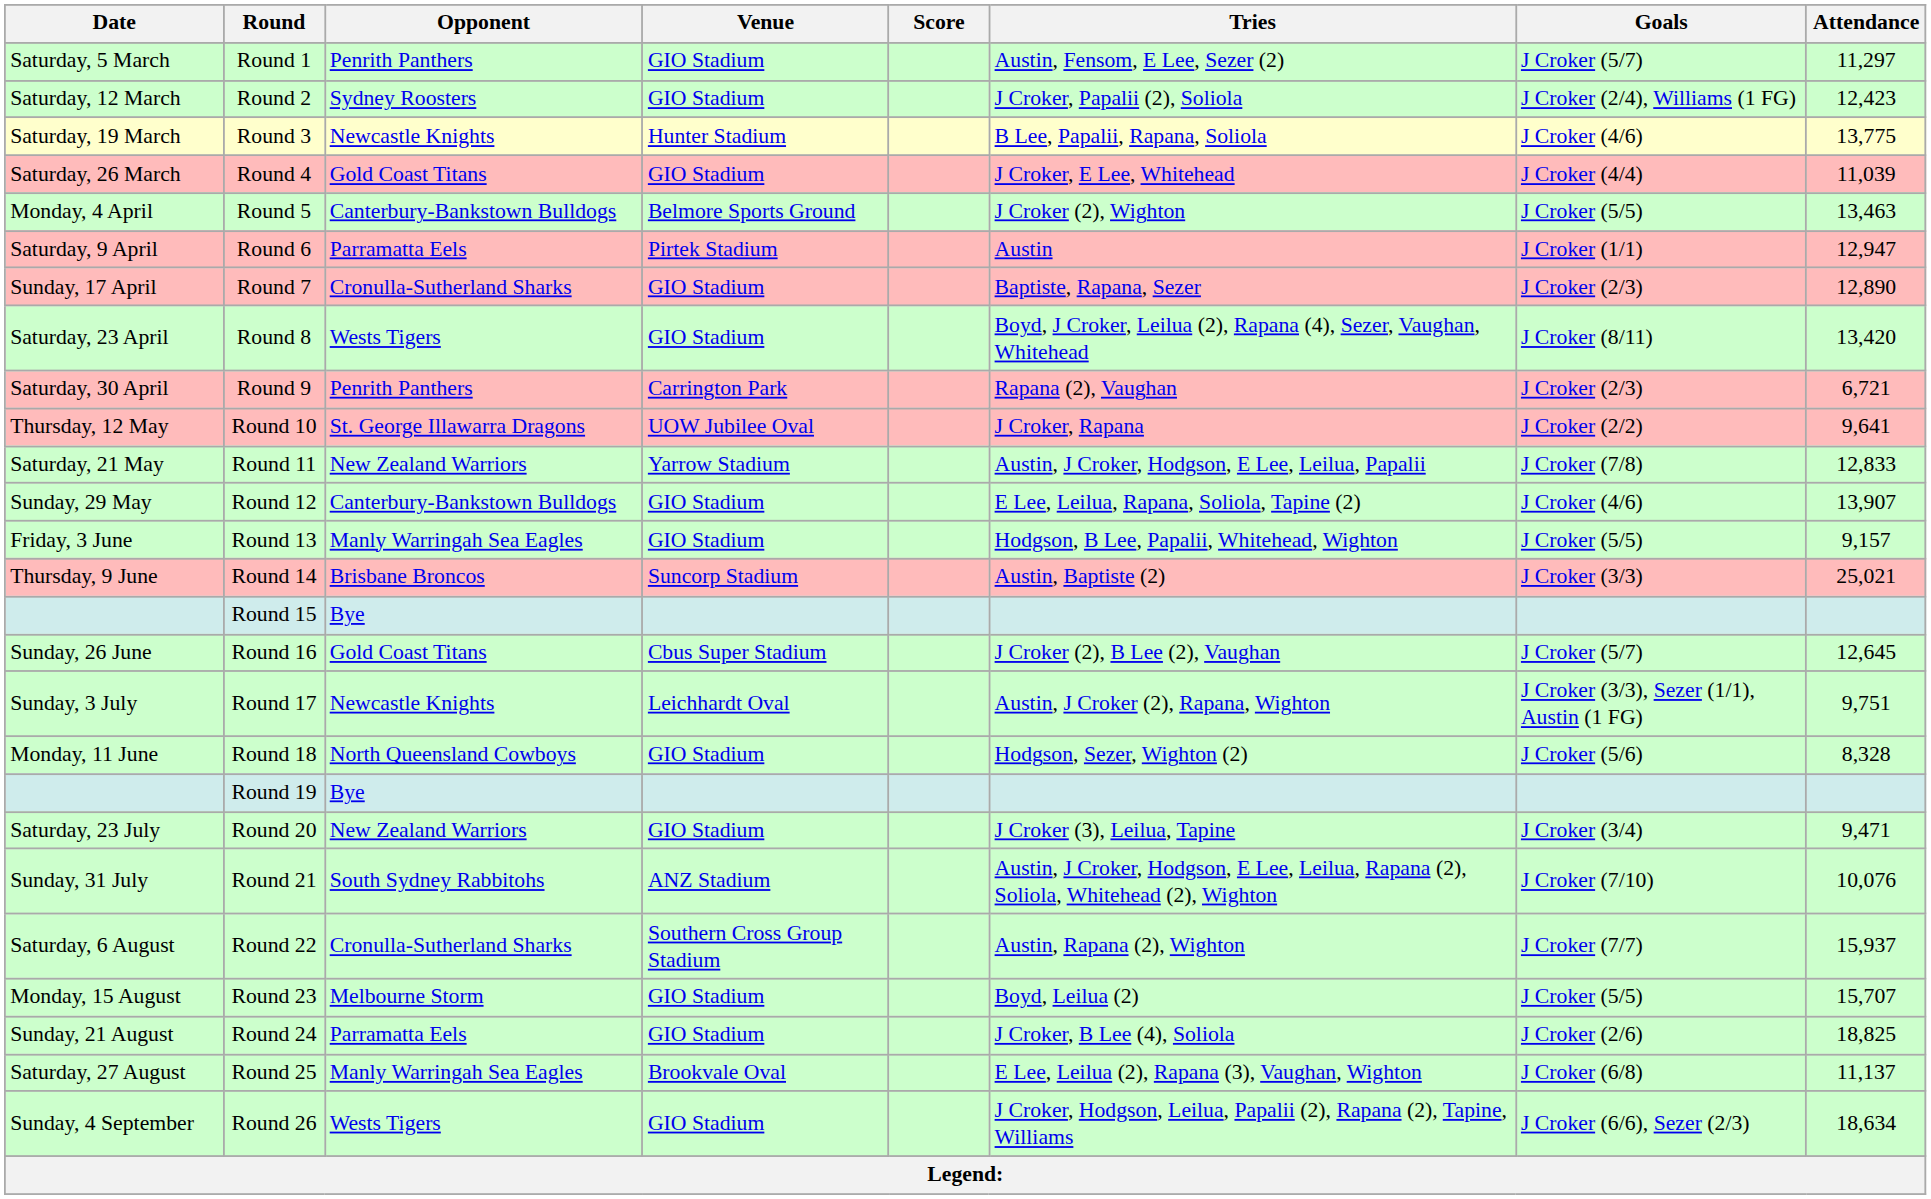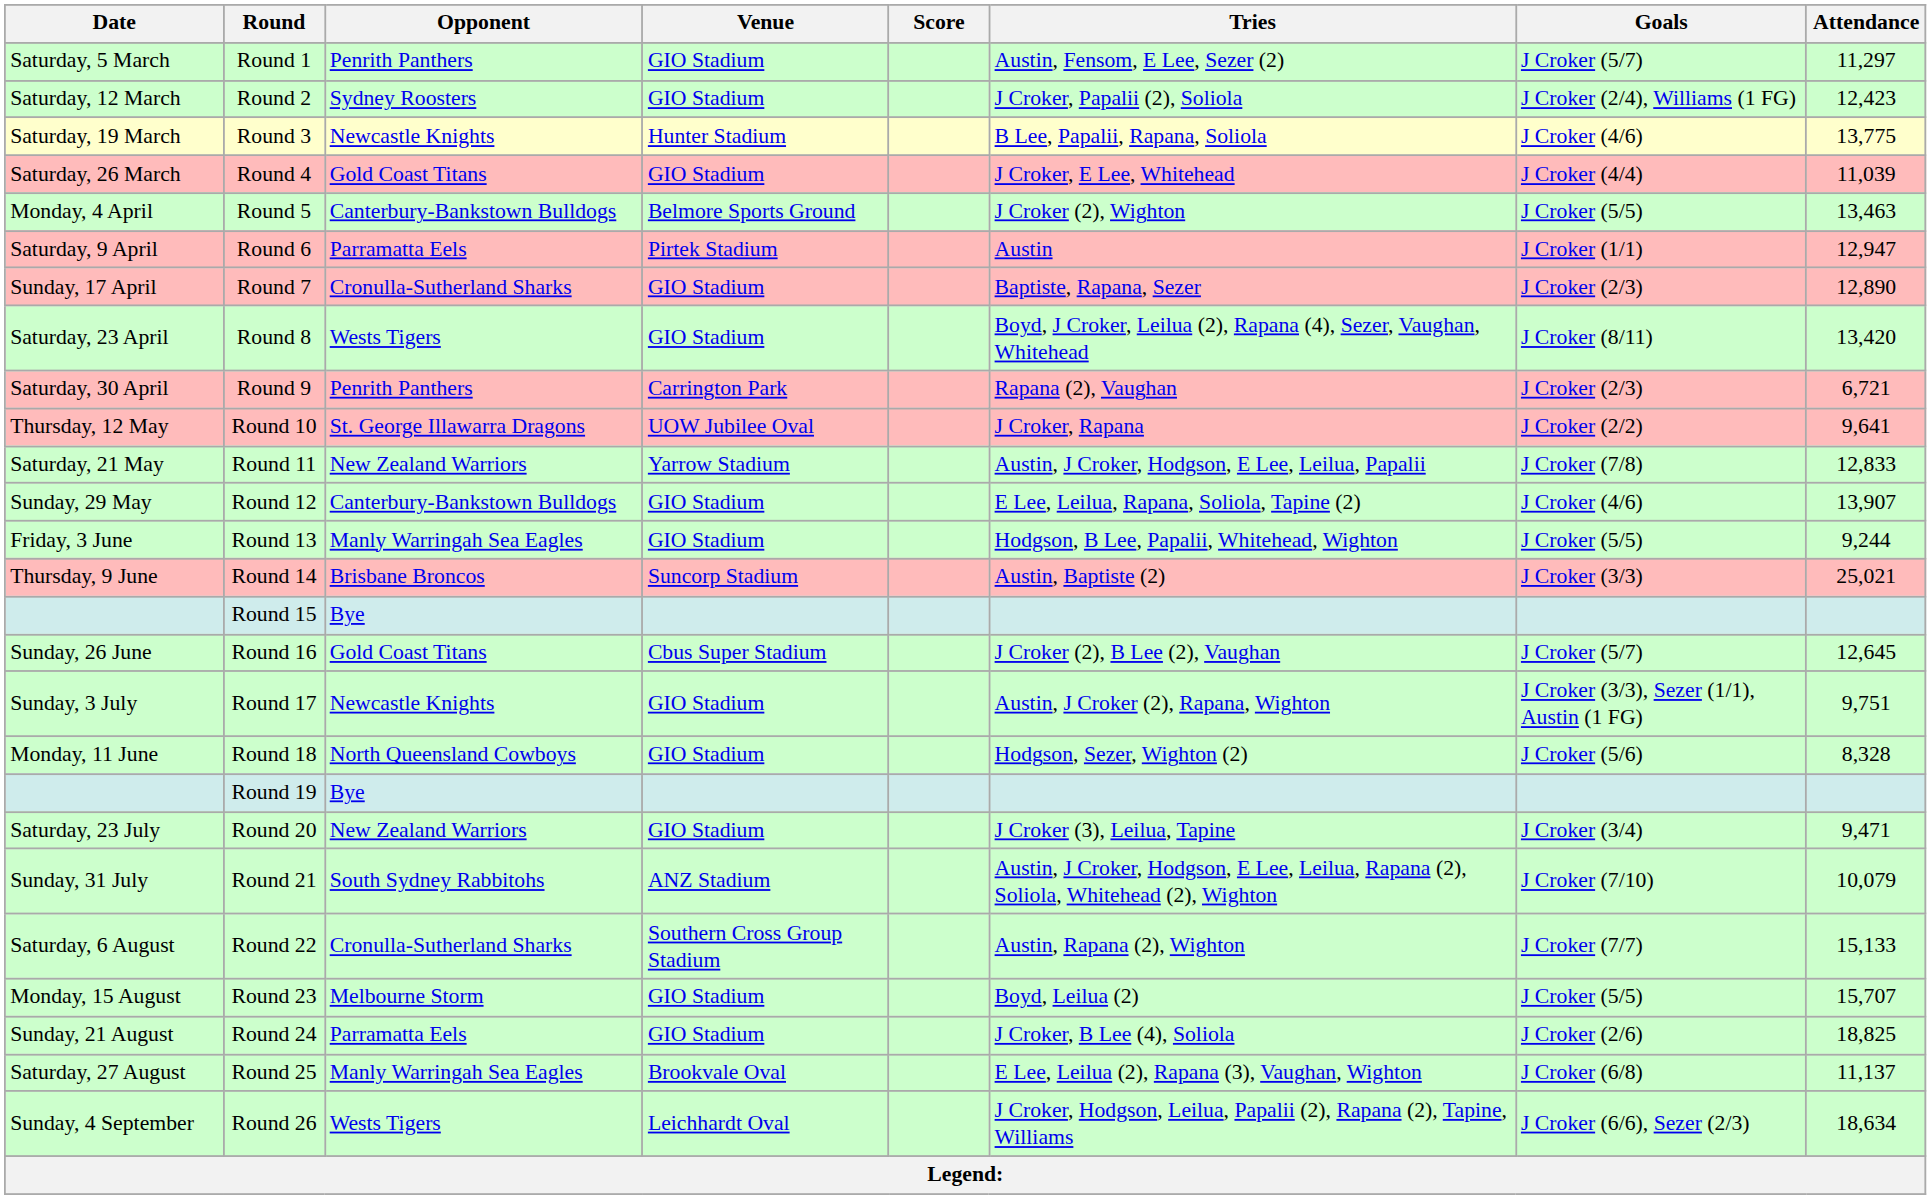 <table class="wikitable" style="font-size:75%;">
 <tr>
 <th width="115">Date</th>
 <th width="50">Round</th>
 <th width="170">Opponent</th>
 <th width="130">Venue</th>
 <th width="50">Score</th>
 <th width="285">Tries</th>
 <th width="155">Goals</th>
 <th width="60">Attendance</th>
 </tr>
 <tr bgcolor= #CCFFCC>
 <td>Saturday, 5 March</td>
 <td style="text-align:center;">Round 1</td>
 <td> <a href='#'>Penrith Panthers</a></td>
 <td><a href='#'>GIO Stadium</a></td>
 <td style="text-align:center;"></td>
 <td><a href='#'>Austin</a>, <a href='#'>Fensom</a>, <a href='#'>E Lee</a>, <a href='#'>Sezer</a> (2)</td>
 <td><a href='#'>J Croker</a> (5/7)</td>
 <td style="text-align:center;">11,297</td>
 </tr>
 <tr bgcolor= #CCFFCC>
 <td>Saturday, 12 March</td>
 <td style="text-align:center;">Round 2</td>
 <td> <a href='#'>Sydney Roosters</a></td>
 <td><a href='#'>GIO Stadium</a></td>
 <td style="text-align:center;"></td>
 <td><a href='#'>J Croker</a>, <a href='#'>Papalii</a> (2), <a href='#'>Soliola</a></td>
 <td><a href='#'>J Croker</a> (2/4), <a href='#'>Williams</a> (1 FG)</td>
 <td style="text-align:center;">12,423</td>
 </tr>
 <tr bgcolor= #FFFFCC>
 <td>Saturday, 19 March</td>
 <td style="text-align:center;">Round 3</td>
 <td> <a href='#'>Newcastle Knights</a></td>
 <td><a href='#'>Hunter Stadium</a></td>
 <td style="text-align:center;"></td>
 <td><a href='#'>B Lee</a>, <a href='#'>Papalii</a>, <a href='#'>Rapana</a>, <a href='#'>Soliola</a></td>
 <td><a href='#'>J Croker</a> (4/6)</td>
 <td style="text-align:center;">13,775</td>
 </tr>
 <tr bgcolor= #FFBBBB>
 <td>Saturday, 26 March</td>
 <td style="text-align:center;">Round 4</td>
 <td> <a href='#'>Gold Coast Titans</a></td>
 <td><a href='#'>GIO Stadium</a></td>
 <td style="text-align:center;"></td>
 <td><a href='#'>J Croker</a>, <a href='#'>E Lee</a>, <a href='#'>Whitehead</a></td>
 <td><a href='#'>J Croker</a> (4/4)</td>
 <td style="text-align:center;">11,039</td>
 </tr>
 <tr bgcolor= #CCFFCC>
 <td>Monday, 4 April</td>
 <td style="text-align:center;">Round 5</td>
 <td> <a href='#'>Canterbury-Bankstown Bulldogs</a></td>
 <td><a href='#'>Belmore Sports Ground</a></td>
 <td style="text-align:center;"></td>
 <td><a href='#'>J Croker</a> (2), <a href='#'>Wighton</a></td>
 <td><a href='#'>J Croker</a> (5/5)</td>
 <td style="text-align:center;">13,463</td>
 </tr>
 <tr bgcolor= #FFBBBB>
 <td>Saturday, 9 April</td>
 <td style="text-align:center;">Round 6</td>
 <td> <a href='#'>Parramatta Eels</a></td>
 <td><a href='#'>Pirtek Stadium</a></td>
 <td style="text-align:center;"></td>
 <td><a href='#'>Austin</a></td>
 <td><a href='#'>J Croker</a> (1/1)</td>
 <td style="text-align:center;">12,947</td>
 </tr>
 <tr bgcolor= #FFBBBB>
 <td>Sunday, 17 April</td>
 <td style="text-align:center;">Round 7</td>
 <td> <a href='#'>Cronulla-Sutherland Sharks</a></td>
 <td><a href='#'>GIO Stadium</a></td>
 <td style="text-align:center;"></td>
 <td><a href='#'>Baptiste</a>, <a href='#'>Rapana</a>, <a href='#'>Sezer</a></td>
 <td><a href='#'>J Croker</a> (2/3)</td>
 <td style="text-align:center;">12,890</td>
 </tr>
 <tr bgcolor= #CCFFCC>
 <td>Saturday, 23 April</td>
 <td style="text-align:center;">Round 8</td>
 <td> <a href='#'>Wests Tigers</a></td>
 <td><a href='#'>GIO Stadium</a></td>
 <td style="text-align:center;"></td>
 <td><a href='#'>Boyd</a>, <a href='#'>J Croker</a>, <a href='#'>Leilua</a> (2), <a href='#'>Rapana</a> (4), <a href='#'>Sezer</a>, <a href='#'>Vaughan</a>, <a href='#'>Whitehead</a></td>
 <td><a href='#'>J Croker</a> (8/11)</td>
 <td style="text-align:center;">13,420</td>
 </tr>
 <tr bgcolor= #FFBBBB>
 <td>Saturday, 30 April</td>
 <td style="text-align:center;">Round 9</td>
 <td> <a href='#'>Penrith Panthers</a></td>
 <td><a href='#'>Carrington Park</a></td>
 <td style="text-align:center;"></td>
 <td><a href='#'>Rapana</a> (2), <a href='#'>Vaughan</a></td>
 <td><a href='#'>J Croker</a> (2/3)</td>
 <td style="text-align:center;">6,721</td>
 </tr>
 <tr bgcolor= #FFBBBB>
 <td>Thursday, 12 May</td>
 <td style="text-align:center;">Round 10</td>
 <td> <a href='#'>St. George Illawarra Dragons</a></td>
 <td><a href='#'>UOW Jubilee Oval</a></td>
 <td style="text-align:center;"></td>
 <td><a href='#'>J Croker</a>, <a href='#'>Rapana</a></td>
 <td><a href='#'>J Croker</a> (2/2)</td>
 <td style="text-align:center;">9,641</td>
 </tr>
 <tr bgcolor= #CCFFCC>
 <td>Saturday, 21 May</td>
 <td style="text-align:center;">Round 11</td>
 <td> <a href='#'>New Zealand Warriors</a></td>
 <td><a href='#'>Yarrow Stadium</a></td>
 <td style="text-align:center;"></td>
 <td><a href='#'>Austin</a>, <a href='#'>J Croker</a>, <a href='#'>Hodgson</a>, <a href='#'>E Lee</a>, <a href='#'>Leilua</a>, <a href='#'>Papalii</a></td>
 <td><a href='#'>J Croker</a> (7/8)</td>
 <td style="text-align:center;">12,833</td>
 </tr>
 <tr bgcolor= #CCFFCC>
 <td>Sunday, 29 May</td>
 <td style="text-align:center;">Round 12</td>
 <td> <a href='#'>Canterbury-Bankstown Bulldogs</a></td>
 <td><a href='#'>GIO Stadium</a></td>
 <td style="text-align:center;"></td>
 <td><a href='#'>E Lee</a>, <a href='#'>Leilua</a>, <a href='#'>Rapana</a>, <a href='#'>Soliola</a>, <a href='#'>Tapine</a> (2)</td>
 <td><a href='#'>J Croker</a> (4/6)</td>
 <td style="text-align:center;">13,907</td>
 </tr>
 <tr bgcolor= #CCFFCC>
 <td>Friday, 3 June</td>
 <td style="text-align:center;">Round 13</td>
 <td> <a href='#'>Manly Warringah Sea Eagles</a></td>
 <td><a href='#'>GIO Stadium</a></td>
 <td style="text-align:center;"></td>
 <td><a href='#'>Hodgson</a>, <a href='#'>B Lee</a>, <a href='#'>Papalii</a>, <a href='#'>Whitehead</a>, <a href='#'>Wighton</a></td>
 <td><a href='#'>J Croker</a> (5/5)</td>
-<td style="text-align:center;">9,157</td>
+<td style="text-align:center;">9,244</td>
 </tr>
 <tr bgcolor= #FFBBBB>
 <td>Thursday, 9 June</td>
 <td style="text-align:center;">Round 14</td>
 <td> <a href='#'>Brisbane Broncos</a></td>
 <td><a href='#'>Suncorp Stadium</a></td>
 <td style="text-align:center;"></td>
 <td><a href='#'>Austin</a>, <a href='#'>Baptiste</a> (2)</td>
 <td><a href='#'>J Croker</a> (3/3)</td>
 <td style="text-align:center;">25,021</td>
 </tr>
 <tr bgcolor= #CFECEC>
 <td></td>
 <td style="text-align:center;">Round 15</td>
 <td><a href='#'>Bye</a></td>
 <td></td>
 <td style="text-align:center;"></td>
 <td></td>
 <td></td>
 <td style="text-align:center;"></td>
 </tr>
 <tr bgcolor= #CCFFCC>
 <td>Sunday, 26 June</td>
 <td style="text-align:center;">Round 16</td>
 <td> <a href='#'>Gold Coast Titans</a></td>
 <td><a href='#'>Cbus Super Stadium</a></td>
 <td style="text-align:center;"></td>
 <td><a href='#'>J Croker</a> (2), <a href='#'>B Lee</a> (2), <a href='#'>Vaughan</a></td>
 <td><a href='#'>J Croker</a> (5/7)</td>
 <td style="text-align:center;">12,645</td>
 </tr>
 <tr bgcolor= #CCFFCC>
 <td>Sunday, 3 July</td>
 <td style="text-align:center;">Round 17</td>
 <td> <a href='#'>Newcastle Knights</a></td>
-<td><a href='#'>Leichhardt Oval</a></td>
+<td><a href='#'>GIO Stadium</a></td>
 <td style="text-align:center;"></td>
 <td><a href='#'>Austin</a>, <a href='#'>J Croker</a> (2), <a href='#'>Rapana</a>, <a href='#'>Wighton</a></td>
 <td><a href='#'>J Croker</a> (3/3), <a href='#'>Sezer</a> (1/1), <a href='#'>Austin</a> (1 FG)</td>
 <td style="text-align:center;">9,751</td>
 </tr>
 <tr bgcolor= #CCFFCC>
 <td>Monday, 11 June</td>
 <td style="text-align:center;">Round 18</td>
 <td> <a href='#'>North Queensland Cowboys</a></td>
 <td><a href='#'>GIO Stadium</a></td>
 <td style="text-align:center;"></td>
 <td><a href='#'>Hodgson</a>, <a href='#'>Sezer</a>, <a href='#'>Wighton</a> (2)</td>
 <td><a href='#'>J Croker</a> (5/6)</td>
 <td style="text-align:center;">8,328</td>
 </tr>
 <tr bgcolor= #CFECEC>
 <td></td>
 <td style="text-align:center;">Round 19</td>
 <td><a href='#'>Bye</a></td>
 <td></td>
 <td style="text-align:center;"></td>
 <td></td>
 <td></td>
 <td style="text-align:center;"></td>
 </tr>
 <tr bgcolor= #CCFFCC>
 <td>Saturday, 23 July</td>
 <td style="text-align:center;">Round 20</td>
 <td> <a href='#'>New Zealand Warriors</a></td>
 <td><a href='#'>GIO Stadium</a></td>
 <td style="text-align:center;"></td>
 <td><a href='#'>J Croker</a> (3), <a href='#'>Leilua</a>, <a href='#'>Tapine</a></td>
 <td><a href='#'>J Croker</a> (3/4)</td>
 <td style="text-align:center;">9,471</td>
 </tr>
 <tr bgcolor= #CCFFCC>
 <td>Sunday, 31 July</td>
 <td style="text-align:center;">Round 21</td>
 <td> <a href='#'>South Sydney Rabbitohs</a></td>
 <td><a href='#'>ANZ Stadium</a></td>
 <td style="text-align:center;"></td>
 <td><a href='#'>Austin</a>, <a href='#'>J Croker</a>, <a href='#'>Hodgson</a>, <a href='#'>E Lee</a>, <a href='#'>Leilua</a>, <a href='#'>Rapana</a> (2), <a href='#'>Soliola</a>, <a href='#'>Whitehead</a> (2), <a href='#'>Wighton</a></td>
 <td><a href='#'>J Croker</a> (7/10)</td>
-<td style="text-align:center;">10,076</td>
+<td style="text-align:center;">10,079</td>
 </tr>
 <tr bgcolor= #CCFFCC>
 <td>Saturday, 6 August</td>
 <td style="text-align:center;">Round 22</td>
 <td> <a href='#'>Cronulla-Sutherland Sharks</a></td>
 <td><a href='#'>Southern Cross Group Stadium</a></td>
 <td style="text-align:center;"></td>
 <td><a href='#'>Austin</a>, <a href='#'>Rapana</a> (2), <a href='#'>Wighton</a></td>
 <td><a href='#'>J Croker</a> (7/7)</td>
-<td style="text-align:center;">15,937</td>
+<td style="text-align:center;">15,133</td>
 </tr>
 <tr bgcolor= #CCFFCC>
 <td>Monday, 15 August</td>
 <td style="text-align:center;">Round 23</td>
 <td> <a href='#'>Melbourne Storm</a></td>
 <td><a href='#'>GIO Stadium</a></td>
 <td style="text-align:center;"></td>
 <td><a href='#'>Boyd</a>, <a href='#'>Leilua</a> (2)</td>
 <td><a href='#'>J Croker</a> (5/5)</td>
 <td style="text-align:center;">15,707</td>
 </tr>
 <tr bgcolor= #CCFFCC>
 <td>Sunday, 21 August</td>
 <td style="text-align:center;">Round 24</td>
 <td> <a href='#'>Parramatta Eels</a></td>
 <td><a href='#'>GIO Stadium</a></td>
 <td style="text-align:center;"></td>
 <td><a href='#'>J Croker</a>, <a href='#'>B Lee</a> (4), <a href='#'>Soliola</a></td>
 <td><a href='#'>J Croker</a> (2/6)</td>
 <td style="text-align:center;">18,825</td>
 </tr>
 <tr bgcolor= #CCFFCC>
 <td>Saturday, 27 August</td>
 <td style="text-align:center;">Round 25</td>
 <td> <a href='#'>Manly Warringah Sea Eagles</a></td>
 <td><a href='#'>Brookvale Oval</a></td>
 <td style="text-align:center;"></td>
 <td><a href='#'>E Lee</a>, <a href='#'>Leilua</a> (2), <a href='#'>Rapana</a> (3), <a href='#'>Vaughan</a>, <a href='#'>Wighton</a></td>
 <td><a href='#'>J Croker</a> (6/8)</td>
 <td style="text-align:center;">11,137</td>
 </tr>
 <tr bgcolor= #CCFFCC>
 <td>Sunday, 4 September</td>
 <td style="text-align:center;">Round 26</td>
 <td> <a href='#'>Wests Tigers</a></td>
-<td><a href='#'>GIO Stadium</a></td>
+<td><a href='#'>Leichhardt Oval</a></td>
 <td style="text-align:center;"></td>
 <td><a href='#'>J Croker</a>, <a href='#'>Hodgson</a>, <a href='#'>Leilua</a>, <a href='#'>Papalii</a> (2), <a href='#'>Rapana</a> (2), <a href='#'>Tapine</a>, <a href='#'>Williams</a></td>
 <td><a href='#'>J Croker</a> (6/6), <a href='#'>Sezer</a> (2/3)</td>
 <td style="text-align:center;">18,634</td>
 </tr>
 <tr>
 <th colspan="9"><strong>Legend</strong>:    </th>
 </tr>
 </table>
